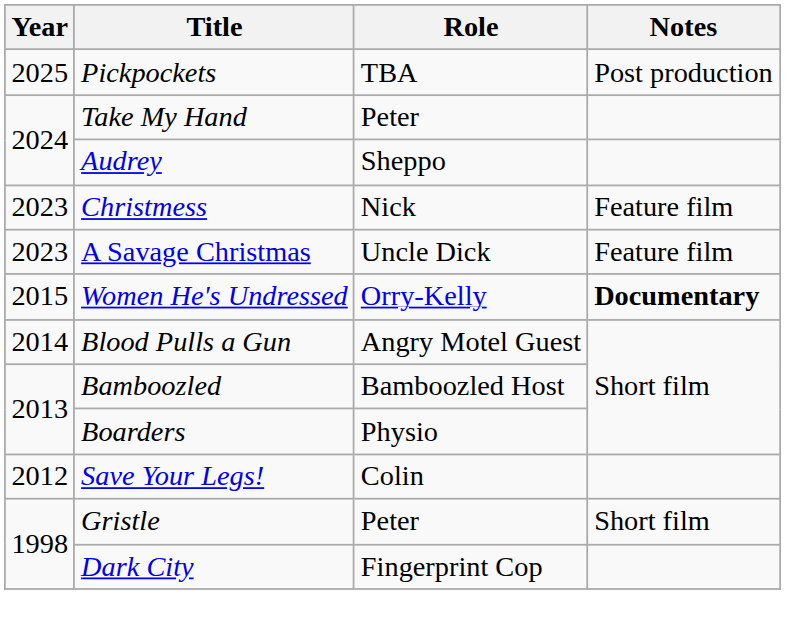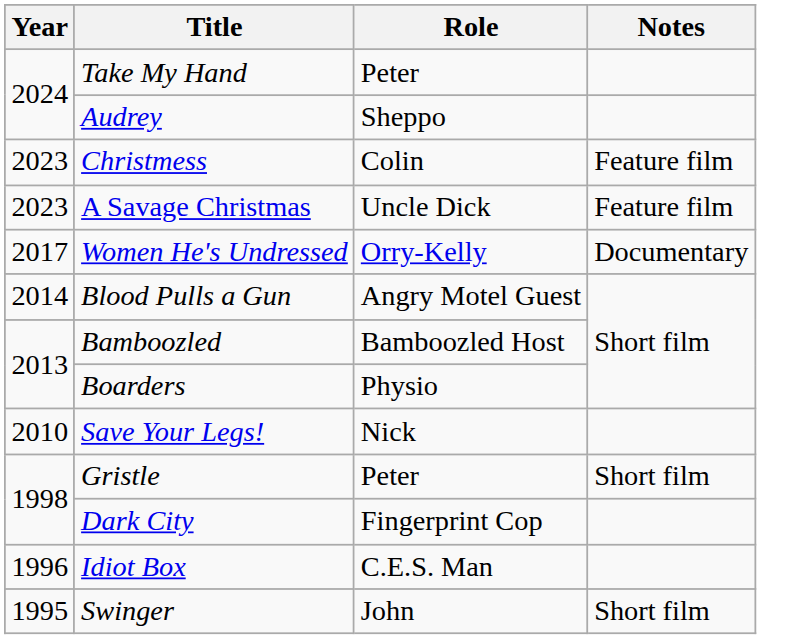 <table class="wikitable sortable">
 <tr>
 <th>Year</th>
 <th>Title</th>
 <th>Role</th>
 <th>Notes</th>
-</tr>
-<tr>
-<td>2025</td>
-<td><em>Pickpockets</em></td>
-<td>TBA</td>
-<td>Post production</td>
 </tr>
 <tr>
 <td rowspan="2">2024</td>
 <td><em>Take My Hand</em></td>
 <td>Peter</td>
 <td></td>
 </tr>
 <tr>
 <td><em><a href='#'>Audrey</a></em></td>
 <td>Sheppo</td>
 <td></td>
 </tr>
 <tr>
 <td>2023</td>
 <td><em><a href='#'>Christmess</a></em></td>
-<td>Nick</td>
+<td>Colin</td>
 <td>Feature film</td>
 </tr>
 <tr>
 <td>2023</td>
 <td><a href='#'>A Savage Christmas</a></td>
 <td>Uncle Dick</td>
 <td>Feature film</td>
 </tr>
 <tr>
-<td>2015</td>
+<td>2017</td>
 <td><em><a href='#'>Women He's Undressed</a></em></td>
 <td><a href='#'>Orry-Kelly</a></td>
-<td><strong>Documentary</strong></td>
+<td>Documentary</td>
 </tr>
 <tr>
 <td>2014</td>
 <td><em>Blood Pulls a Gun</em></td>
 <td>Angry Motel Guest</td>
 <td rowspan="3">Short film</td>
 </tr>
 <tr>
 <td rowspan="2">2013</td>
 <td><em>Bamboozled</em></td>
 <td>Bamboozled Host</td>
 </tr>
 <tr>
 <td><em>Boarders</em></td>
 <td>Physio</td>
 </tr>
 <tr>
-<td>2012</td>
+<td>2010</td>
 <td><em><a href='#'>Save Your Legs!</a></em></td>
-<td>Colin</td>
+<td>Nick</td>
 <td></td>
 </tr>
 <tr>
 <td rowspan="2">1998</td>
 <td><em>Gristle</em></td>
 <td>Peter</td>
 <td>Short film</td>
 </tr>
 <tr>
 <td><em><a href='#'>Dark City</a></em></td>
 <td>Fingerprint Cop</td>
 <td></td>
 </tr>
+<tr>
+<td>1996</td>
+<td><em><a href='#'>Idiot Box</a></em></td>
+<td>C.E.S. Man</td>
+<td></td>
+</tr>
+<tr>
+<td>1995</td>
+<td><em>Swinger</em></td>
+<td>John</td>
+<td>Short film</td>
+</tr>
 </table>
